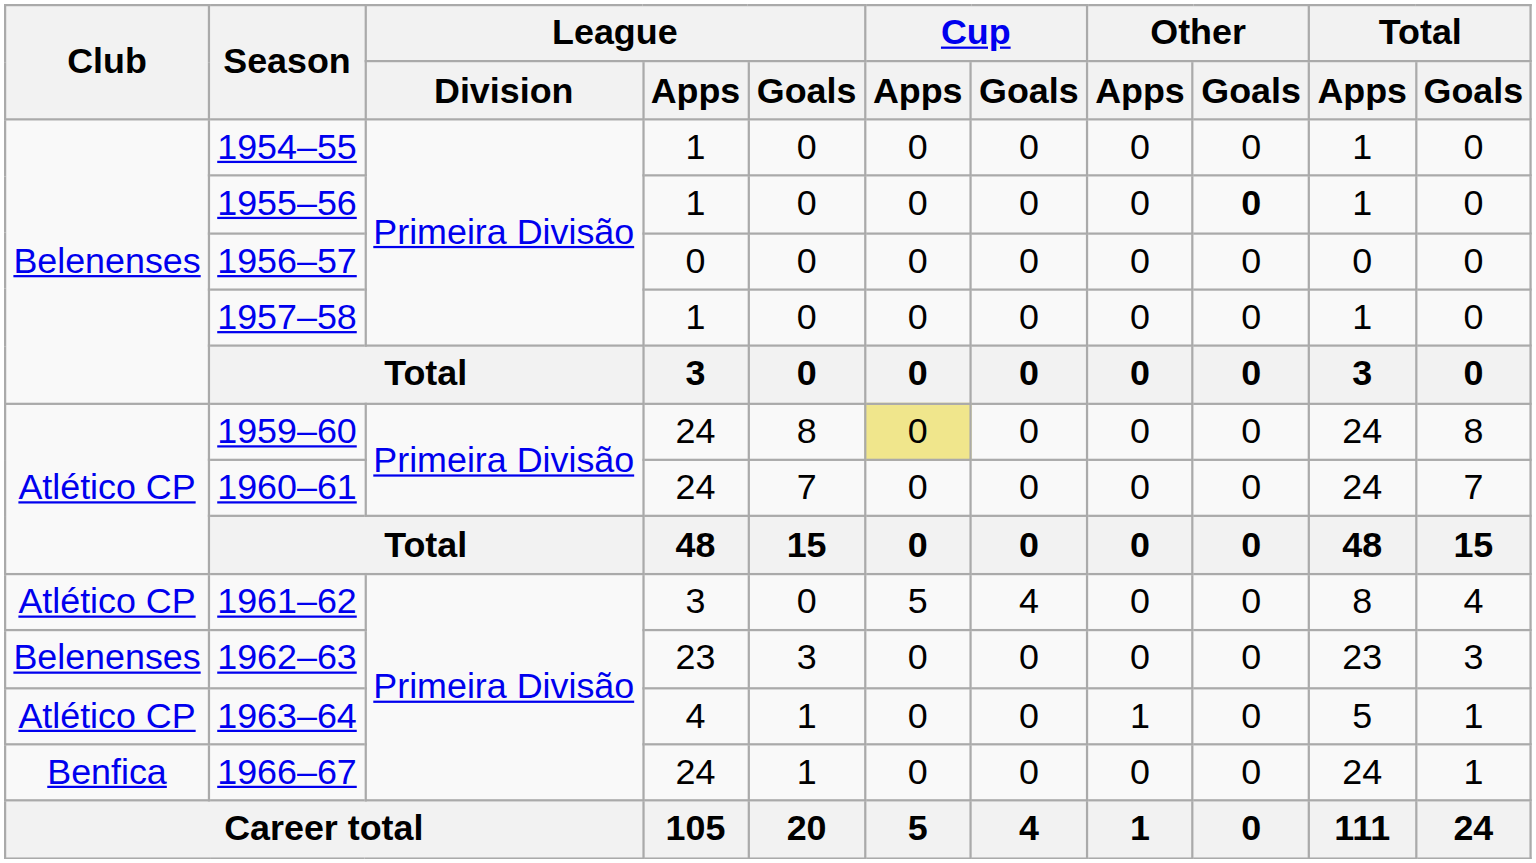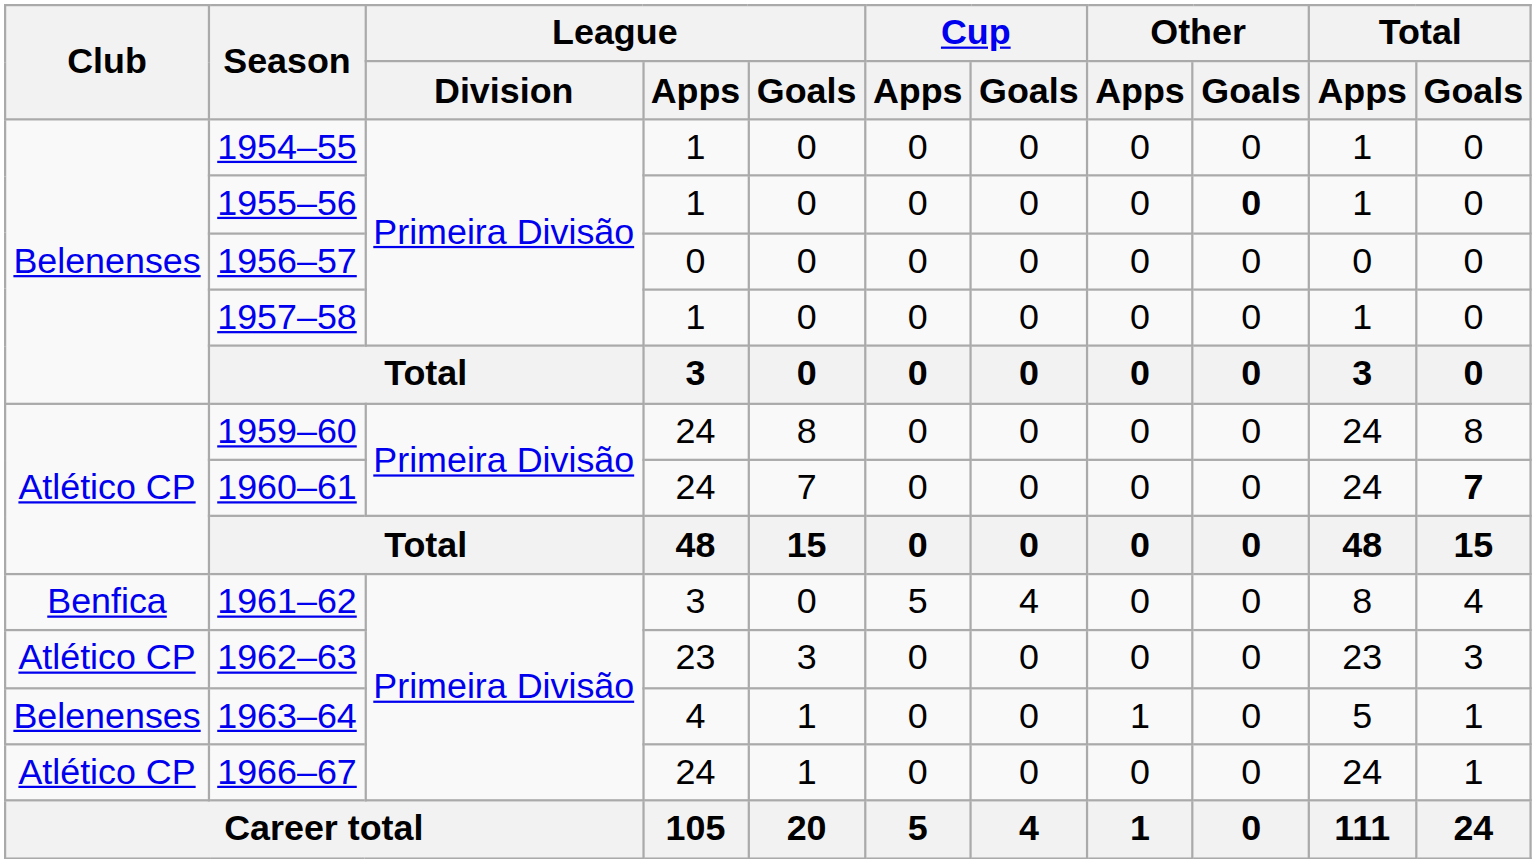 <table class="wikitable" style="text-align: center">
 <tr>
 <th rowspan="2">Club</th>
 <th rowspan="2">Season</th>
 <th colspan="3">League</th>
 <th colspan="2"><a href='#'>Cup</a></th>
 <th colspan="2">Other</th>
 <th colspan="2">Total</th>
 </tr>
 <tr>
 <th>Division</th>
 <th>Apps</th>
 <th>Goals</th>
 <th>Apps</th>
 <th>Goals</th>
 <th>Apps</th>
 <th>Goals</th>
 <th>Apps</th>
 <th>Goals</th>
 </tr>
 <tr>
 <td rowspan="5"><a href='#'>Belenenses</a></td>
 <td><a href='#'>1954–55</a></td>
 <td rowspan="4"><a href='#'>Primeira Divisão</a></td>
 <td>1</td>
 <td>0</td>
 <td>0</td>
 <td>0</td>
 <td>0</td>
 <td>0</td>
 <td>1</td>
 <td>0</td>
 </tr>
 <tr>
 <td><a href='#'>1955–56</a></td>
 <td>1</td>
 <td>0</td>
 <td>0</td>
 <td>0</td>
 <td>0</td>
 <td><strong>0</strong></td>
 <td>1</td>
 <td>0</td>
 </tr>
 <tr>
 <td><a href='#'>1956–57</a></td>
 <td>0</td>
 <td>0</td>
 <td>0</td>
 <td>0</td>
 <td>0</td>
 <td>0</td>
 <td>0</td>
 <td>0</td>
 </tr>
 <tr>
 <td><a href='#'>1957–58</a></td>
 <td>1</td>
 <td>0</td>
 <td>0</td>
 <td>0</td>
 <td>0</td>
 <td>0</td>
 <td>1</td>
 <td>0</td>
 </tr>
 <tr>
 <th colspan="2"><strong>Total</strong></th>
 <th>3</th>
 <th>0</th>
 <th>0</th>
 <th>0</th>
 <th>0</th>
 <th>0</th>
 <th>3</th>
 <th>0</th>
 </tr>
 <tr>
 <td rowspan="3"><a href='#'>Atlético CP</a></td>
 <td><a href='#'>1959–60</a></td>
 <td rowspan="2"><a href='#'>Primeira Divisão</a></td>
 <td>24</td>
 <td>8</td>
-<td style="background: khaki;">0</td>
+<td>0</td>
 <td>0</td>
 <td>0</td>
 <td>0</td>
 <td>24</td>
 <td>8</td>
 </tr>
 <tr>
 <td><a href='#'>1960–61</a></td>
 <td>24</td>
 <td>7</td>
 <td>0</td>
 <td>0</td>
 <td>0</td>
 <td>0</td>
 <td>24</td>
-<td>7</td>
+<td><strong>7</strong></td>
 </tr>
 <tr>
 <th colspan="2"><strong>Total</strong></th>
 <th>48</th>
 <th>15</th>
 <th>0</th>
 <th>0</th>
 <th>0</th>
 <th>0</th>
 <th>48</th>
 <th>15</th>
 </tr>
 <tr>
-<td><a href='#'>Atlético CP</a></td>
+<td><a href='#'>Benfica</a></td>
 <td><a href='#'>1961–62</a></td>
 <td rowspan="4"><a href='#'>Primeira Divisão</a></td>
 <td>3</td>
 <td>0</td>
 <td>5</td>
 <td>4</td>
 <td>0</td>
 <td>0</td>
 <td>8</td>
 <td>4</td>
 </tr>
 <tr>
-<td><a href='#'>Belenenses</a></td>
+<td><a href='#'>Atlético CP</a></td>
 <td><a href='#'>1962–63</a></td>
 <td>23</td>
 <td>3</td>
 <td>0</td>
 <td>0</td>
 <td>0</td>
 <td>0</td>
 <td>23</td>
 <td>3</td>
 </tr>
 <tr>
-<td><a href='#'>Atlético CP</a></td>
+<td><a href='#'>Belenenses</a></td>
 <td><a href='#'>1963–64</a></td>
 <td>4</td>
 <td>1</td>
 <td>0</td>
 <td>0</td>
 <td>1</td>
 <td>0</td>
 <td>5</td>
 <td>1</td>
 </tr>
 <tr>
-<td><a href='#'>Benfica</a></td>
+<td><a href='#'>Atlético CP</a></td>
 <td><a href='#'>1966–67</a></td>
 <td>24</td>
 <td>1</td>
 <td>0</td>
 <td>0</td>
 <td>0</td>
 <td>0</td>
 <td>24</td>
 <td>1</td>
 </tr>
 <tr>
 <th colspan="3"><strong>Career total</strong></th>
 <th>105</th>
 <th>20</th>
 <th>5</th>
 <th>4</th>
 <th>1</th>
 <th>0</th>
 <th>111</th>
 <th>24</th>
 </tr>
 </table>
